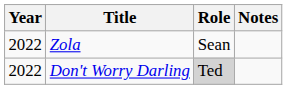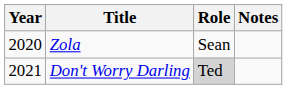 <table class="wikitable sortable">
 <tr>
 <th>Year</th>
 <th>Title</th>
 <th>Role</th>
 <th class="unsortable">Notes</th>
 </tr>
 <tr>
-<td>2022</td>
+<td>2020</td>
 <td><em><a href='#'>Zola</a></em></td>
 <td>Sean</td>
 <td></td>
 </tr>
 <tr>
-<td>2022</td>
+<td>2021</td>
 <td><em><a href='#'>Don't Worry Darling</a></em></td>
 <td style="background: lightgrey;">Ted</td>
 <td></td>
 </tr>
 </table>
